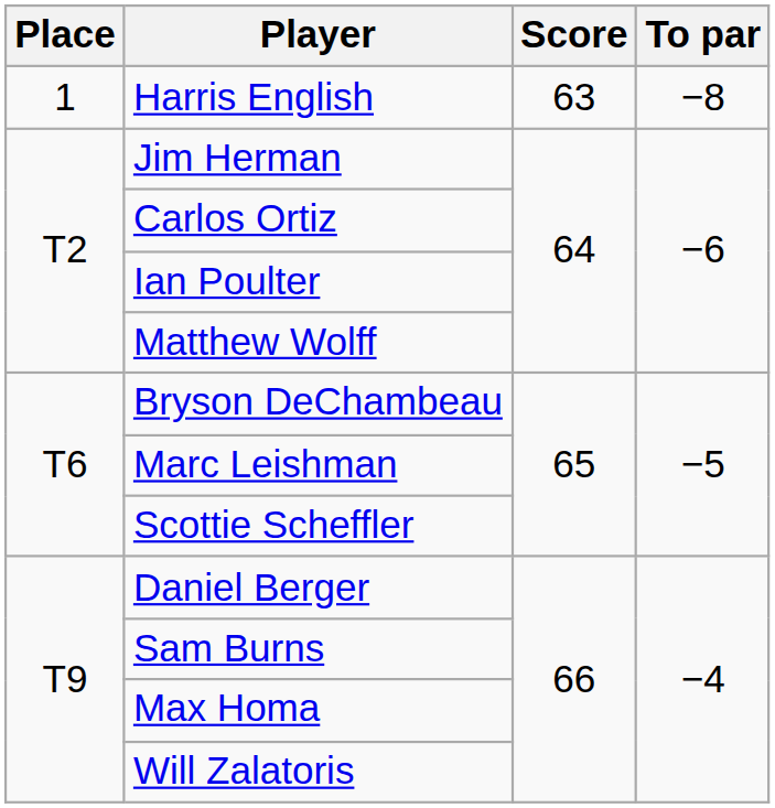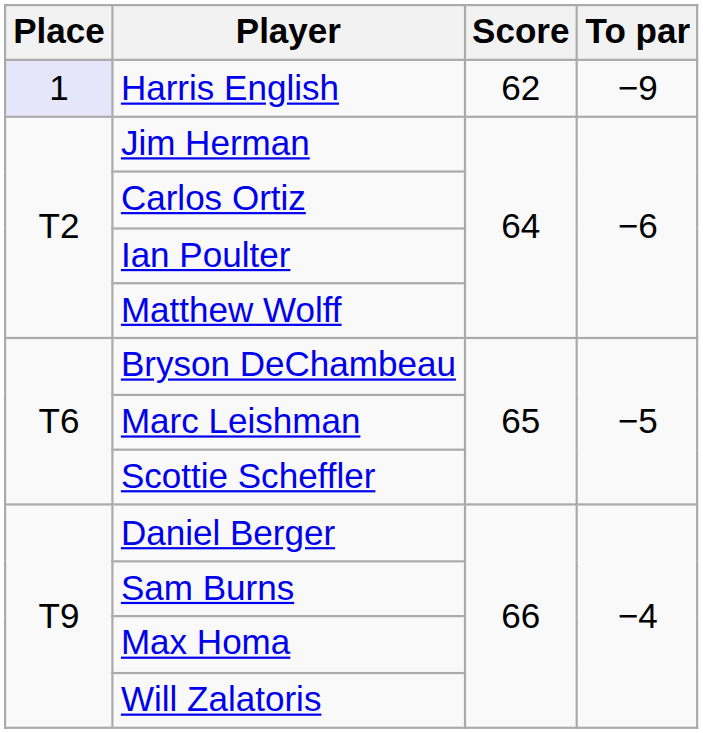 <table class="wikitable">
 <tr>
 <th>Place</th>
 <th>Player</th>
 <th>Score</th>
 <th>To par</th>
 </tr>
 <tr>
-<td align=center>1</td>
+<td align=center style="background: lavender;">1</td>
 <td> <a href='#'>Harris English</a></td>
-<td align=center>63</td>
-<td align=center>−8</td>
+<td align=center>62</td>
+<td align=center>−9</td>
 </tr>
 <tr>
 <td align=center rowspan=4>T2</td>
 <td> <a href='#'>Jim Herman</a></td>
 <td align=center rowspan=4>64</td>
 <td align=center rowspan=4>−6</td>
 </tr>
 <tr>
 <td> <a href='#'>Carlos Ortiz</a></td>
 </tr>
 <tr>
 <td> <a href='#'>Ian Poulter</a></td>
 </tr>
 <tr>
 <td> <a href='#'>Matthew Wolff</a></td>
 </tr>
 <tr>
 <td align=center rowspan=3>T6</td>
 <td> <a href='#'>Bryson DeChambeau</a></td>
 <td align=center rowspan=3>65</td>
 <td align=center rowspan=3>−5</td>
 </tr>
 <tr>
 <td> <a href='#'>Marc Leishman</a></td>
 </tr>
 <tr>
 <td> <a href='#'>Scottie Scheffler</a></td>
 </tr>
 <tr>
 <td align=center rowspan=4>T9</td>
 <td> <a href='#'>Daniel Berger</a></td>
 <td align=center rowspan=4>66</td>
 <td align=center rowspan=4>−4</td>
 </tr>
 <tr>
 <td> <a href='#'>Sam Burns</a></td>
 </tr>
 <tr>
 <td> <a href='#'>Max Homa</a></td>
 </tr>
 <tr>
 <td> <a href='#'>Will Zalatoris</a></td>
 </tr>
 </table>
